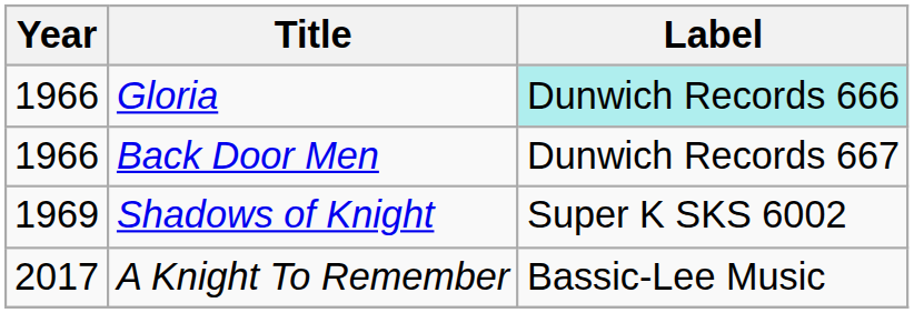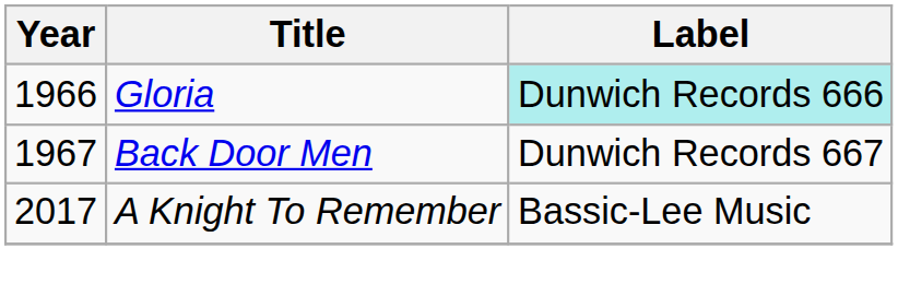 <table class="sortable wikitable">
 <tr>
 <th>Year</th>
 <th>Title</th>
 <th>Label</th>
 </tr>
 <tr>
 <td style="text-align:center">1966</td>
 <td><em><a href='#'>Gloria</a></em></td>
 <td style="background: paleturquoise;">Dunwich Records 666</td>
 </tr>
 <tr>
-<td style="text-align:center">1966</td>
+<td style="text-align:center">1967</td>
 <td><em><a href='#'>Back Door Men</a></em></td>
 <td>Dunwich Records 667</td>
-</tr>
-<tr>
-<td style="text-align:center">1969</td>
-<td><em><a href='#'>Shadows of Knight</a></em></td>
-<td>Super K  SKS 6002</td>
 </tr>
 <tr>
 <td style="text-align:center">2017</td>
 <td><em>A Knight To Remember</em></td>
 <td>Bassic-Lee Music</td>
 </tr>
 <tr>
 </tr>
 </table>
